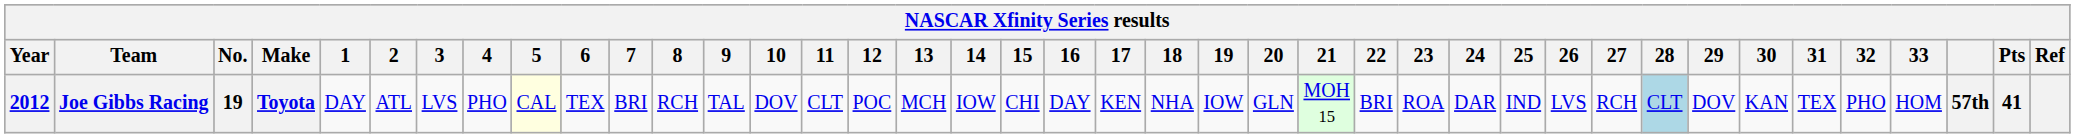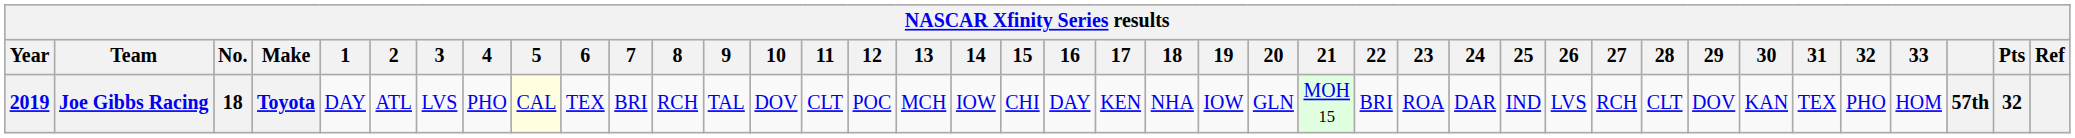 <table class="wikitable" style="text-align:center; font-size:75%">
 <tr>
 <th colspan=42><a href='#'>NASCAR Xfinity Series</a> results</th>
 </tr>
 <tr>
 <th>Year</th>
 <th>Team</th>
 <th>No.</th>
 <th>Make</th>
 <th>1</th>
 <th>2</th>
 <th>3</th>
 <th>4</th>
 <th>5</th>
 <th>6</th>
 <th>7</th>
 <th>8</th>
 <th>9</th>
 <th>10</th>
 <th>11</th>
 <th>12</th>
 <th>13</th>
 <th>14</th>
 <th>15</th>
 <th>16</th>
 <th>17</th>
 <th>18</th>
 <th>19</th>
 <th>20</th>
 <th>21</th>
 <th>22</th>
 <th>23</th>
 <th>24</th>
 <th>25</th>
 <th>26</th>
 <th>27</th>
 <th>28</th>
 <th>29</th>
 <th>30</th>
 <th>31</th>
 <th>32</th>
 <th>33</th>
 <th></th>
 <th>Pts</th>
 <th>Ref</th>
 </tr>
 <tr>
-<th><a href='#'>2012</a></th>
+<th><a href='#'>2019</a></th>
 <th><a href='#'>Joe Gibbs Racing</a></th>
-<th>19</th>
+<th>18</th>
 <th><a href='#'>Toyota</a></th>
 <td><a href='#'>DAY</a></td>
 <td><a href='#'>ATL</a></td>
 <td><a href='#'>LVS</a></td>
 <td><a href='#'>PHO</a></td>
 <td style="background: lightyellow;"><a href='#'>CAL</a></td>
 <td><a href='#'>TEX</a></td>
 <td><a href='#'>BRI</a></td>
 <td><a href='#'>RCH</a></td>
 <td><a href='#'>TAL</a></td>
 <td><a href='#'>DOV</a></td>
 <td><a href='#'>CLT</a></td>
 <td><a href='#'>POC</a></td>
 <td><a href='#'>MCH</a></td>
 <td><a href='#'>IOW</a></td>
 <td><a href='#'>CHI</a></td>
 <td><a href='#'>DAY</a></td>
 <td><a href='#'>KEN</a></td>
 <td><a href='#'>NHA</a></td>
 <td><a href='#'>IOW</a></td>
 <td><a href='#'>GLN</a></td>
 <td style="background:#DFFFDF;"><a href='#'>MOH</a><br><small>15</small></td>
 <td><a href='#'>BRI</a></td>
 <td><a href='#'>ROA</a></td>
 <td><a href='#'>DAR</a></td>
 <td><a href='#'>IND</a></td>
 <td><a href='#'>LVS</a></td>
 <td><a href='#'>RCH</a></td>
-<td style="background: lightblue;"><a href='#'>CLT</a></td>
+<td><a href='#'>CLT</a></td>
 <td><a href='#'>DOV</a></td>
 <td><a href='#'>KAN</a></td>
 <td><a href='#'>TEX</a></td>
 <td><a href='#'>PHO</a></td>
 <td><a href='#'>HOM</a></td>
 <th>57th</th>
-<th>41</th>
+<th>32</th>
 <th></th>
 </tr>
 </table>
